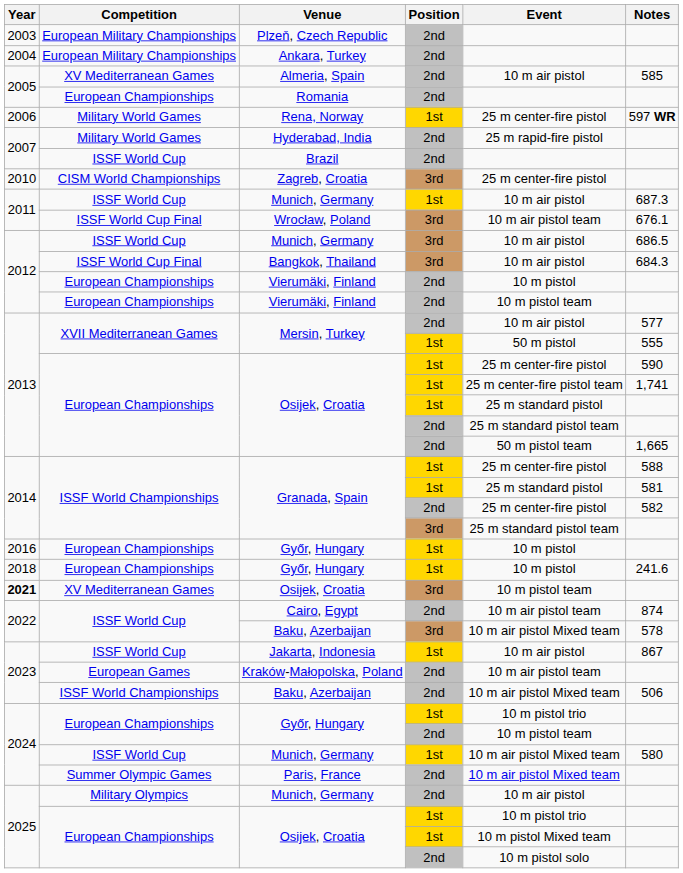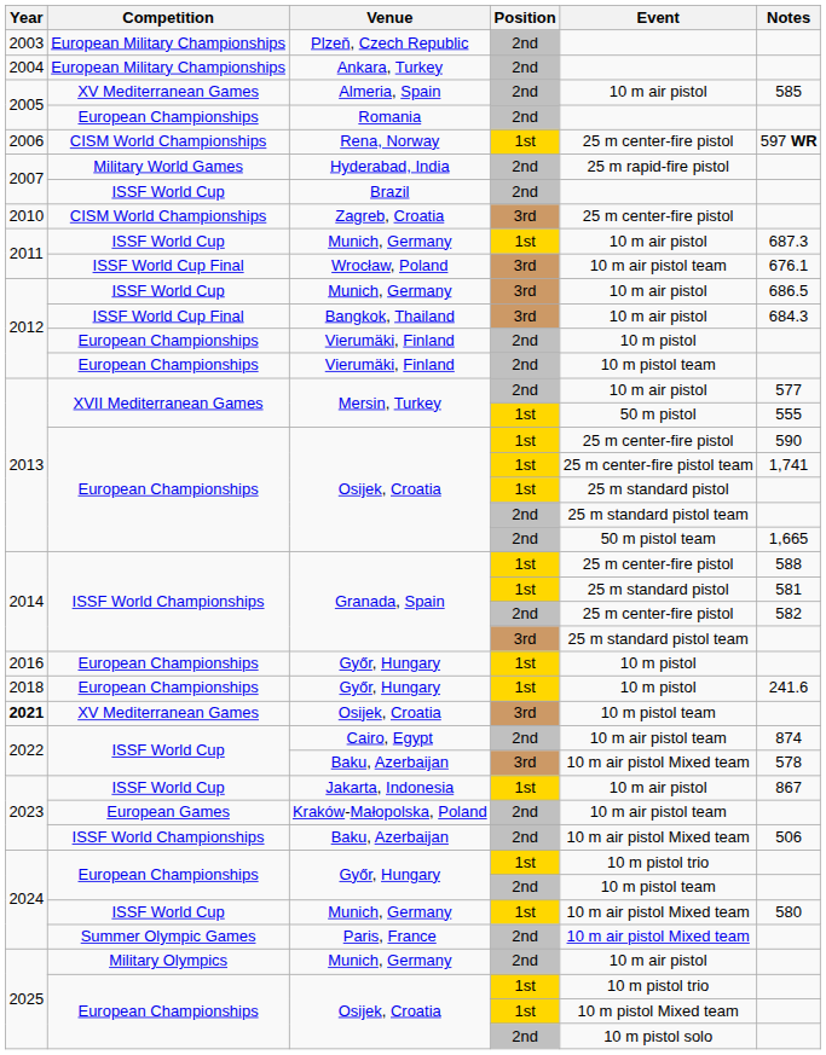 <table class="wikitable sortable" style="text-align: center;">
 <tr>
 <th scope="col">Year</th>
 <th scope="col">Competition</th>
 <th scope="col">Venue</th>
 <th scope="col">Position</th>
 <th scope="col">Event</th>
 <th scope="col">Notes</th>
 </tr>
 <tr>
 <td>2003</td>
 <td><a href='#'>European Military Championships</a></td>
 <td><a href='#'>Plzeň</a>, <a href='#'>Czech Republic</a></td>
 <td bgcolor=silver>2nd</td>
 <td></td>
 <td></td>
 </tr>
 <tr>
 <td>2004</td>
 <td><a href='#'>European Military Championships</a></td>
 <td><a href='#'>Ankara</a>, <a href='#'>Turkey</a></td>
 <td bgcolor=silver>2nd</td>
 <td></td>
 <td></td>
 </tr>
 <tr>
 <td rowspan=2>2005</td>
 <td><a href='#'>XV Mediterranean Games</a></td>
 <td><a href='#'>Almeria</a>, <a href='#'>Spain</a></td>
 <td bgcolor=silver>2nd</td>
 <td>10 m air pistol</td>
 <td>585</td>
 </tr>
 <tr>
 <td><a href='#'>European Championships</a></td>
 <td><a href='#'>Romania</a></td>
 <td bgcolor=silver>2nd</td>
 <td></td>
 <td></td>
 </tr>
 <tr>
 <td>2006</td>
-<td><a href='#'>Military World Games</a></td>
+<td><a href='#'>CISM World Championships</a></td>
 <td><a href='#'>Rena, Norway</a></td>
 <td bgcolor=gold>1st</td>
 <td>25 m center-fire pistol</td>
 <td>597 <strong>WR</strong></td>
 </tr>
 <tr>
 <td rowspan=2>2007</td>
 <td><a href='#'>Military World Games</a></td>
 <td><a href='#'>Hyderabad, India</a></td>
 <td bgcolor=silver>2nd</td>
 <td>25 m rapid-fire pistol</td>
 <td></td>
 </tr>
 <tr>
 <td><a href='#'>ISSF World Cup</a></td>
 <td><a href='#'>Brazil</a></td>
 <td bgcolor=silver>2nd</td>
 <td></td>
 <td></td>
 </tr>
 <tr>
 <td>2010</td>
 <td><a href='#'>CISM World Championships</a></td>
 <td><a href='#'>Zagreb</a>, <a href='#'>Croatia</a></td>
 <td bgcolor="#cc9966">3rd</td>
 <td>25 m center-fire pistol</td>
 <td></td>
 </tr>
 <tr>
 <td rowspan=2>2011</td>
 <td><a href='#'>ISSF World Cup</a></td>
 <td><a href='#'>Munich</a>, <a href='#'>Germany</a></td>
 <td bgcolor=gold>1st</td>
 <td>10 m air pistol</td>
 <td>687.3</td>
 </tr>
 <tr>
 <td><a href='#'>ISSF World Cup Final</a></td>
 <td><a href='#'>Wrocław</a>, <a href='#'>Poland</a></td>
 <td bgcolor="#cc9966">3rd</td>
 <td>10 m air pistol team</td>
 <td>676.1</td>
 </tr>
 <tr>
 <td rowspan=4>2012</td>
 <td><a href='#'>ISSF World Cup</a></td>
 <td><a href='#'>Munich</a>, <a href='#'>Germany</a></td>
 <td bgcolor="#cc9966">3rd</td>
 <td>10 m air pistol</td>
 <td>686.5</td>
 </tr>
 <tr>
 <td><a href='#'>ISSF World Cup Final</a></td>
 <td><a href='#'>Bangkok</a>, <a href='#'>Thailand</a></td>
 <td bgcolor="#cc9966">3rd</td>
 <td>10 m air pistol</td>
 <td>684.3</td>
 </tr>
 <tr>
 <td><a href='#'>European Championships</a></td>
 <td><a href='#'>Vierumäki</a>, <a href='#'>Finland</a></td>
 <td bgcolor=silver>2nd</td>
 <td>10 m pistol</td>
 <td></td>
 </tr>
 <tr>
 <td><a href='#'>European Championships</a></td>
 <td><a href='#'>Vierumäki</a>, <a href='#'>Finland</a></td>
 <td bgcolor=silver>2nd</td>
 <td>10 m pistol team</td>
 <td></td>
 </tr>
 <tr>
 <td rowspan=7>2013</td>
 <td rowspan=2><a href='#'>XVII Mediterranean Games</a></td>
 <td rowspan=2><a href='#'>Mersin</a>, <a href='#'>Turkey</a></td>
 <td bgcolor=silver>2nd</td>
 <td>10 m air pistol</td>
 <td>577</td>
 </tr>
 <tr>
 <td bgcolor=gold>1st</td>
 <td>50 m pistol</td>
 <td>555</td>
 </tr>
 <tr>
 <td rowspan=5><a href='#'>European Championships</a></td>
 <td rowspan=5><a href='#'>Osijek</a>, <a href='#'>Croatia</a></td>
 <td bgcolor=gold>1st</td>
 <td>25 m center-fire pistol</td>
 <td>590</td>
 </tr>
 <tr>
 <td bgcolor=gold>1st</td>
 <td>25 m center-fire pistol team</td>
 <td>1,741</td>
 </tr>
 <tr>
 <td bgcolor=gold>1st</td>
 <td>25 m standard pistol</td>
 <td></td>
 </tr>
 <tr>
 <td bgcolor=silver>2nd</td>
 <td>25 m standard pistol team</td>
 <td></td>
 </tr>
 <tr>
 <td bgcolor=silver>2nd</td>
 <td>50 m pistol team</td>
 <td>1,665</td>
 </tr>
 <tr>
 <td rowspan=4>2014</td>
 <td rowspan=4><a href='#'>ISSF World Championships</a></td>
 <td rowspan=4><a href='#'>Granada</a>, <a href='#'>Spain</a></td>
 <td bgcolor=gold>1st</td>
 <td>25 m center-fire pistol</td>
 <td>588</td>
 </tr>
 <tr>
 <td bgcolor=gold>1st</td>
 <td>25 m standard pistol</td>
 <td>581</td>
 </tr>
 <tr>
 <td bgcolor=silver>2nd</td>
 <td>25 m center-fire pistol</td>
 <td>582</td>
 </tr>
 <tr>
 <td bgcolor=#c96>3rd</td>
 <td>25 m standard pistol team</td>
 <td></td>
 </tr>
 <tr>
 <td>2016</td>
 <td><a href='#'>European Championships</a></td>
 <td><a href='#'>Győr</a>, <a href='#'>Hungary</a></td>
 <td bgcolor=gold>1st</td>
 <td>10 m pistol</td>
 <td></td>
 </tr>
 <tr>
 <td>2018</td>
 <td><a href='#'>European Championships</a></td>
 <td><a href='#'>Győr</a>, <a href='#'>Hungary</a></td>
 <td bgcolor=gold>1st</td>
 <td>10 m pistol</td>
 <td>241.6</td>
 </tr>
 <tr>
 <td><strong>2021</strong></td>
 <td><a href='#'>XV Mediterranean Games</a></td>
 <td><a href='#'>Osijek</a>, <a href='#'>Croatia</a></td>
 <td bgcolor=#c96>3rd</td>
 <td>10 m pistol team</td>
 <td></td>
 </tr>
 <tr>
 <td rowspan=2>2022</td>
 <td rowspan=2><a href='#'>ISSF World Cup</a></td>
 <td><a href='#'>Cairo</a>, <a href='#'>Egypt</a></td>
 <td bgcolor=silver>2nd</td>
 <td>10 m air pistol team</td>
 <td>874</td>
 </tr>
 <tr>
 <td><a href='#'>Baku</a>, <a href='#'>Azerbaijan</a></td>
 <td bgcolor=#c96>3rd</td>
 <td>10 m air pistol Mixed team</td>
 <td>578</td>
 </tr>
 <tr>
 <td rowspan=3>2023</td>
 <td><a href='#'>ISSF World Cup</a></td>
 <td><a href='#'>Jakarta</a>, <a href='#'>Indonesia</a></td>
 <td bgcolor=gold>1st</td>
 <td>10 m air pistol</td>
 <td>867</td>
 </tr>
 <tr>
 <td><a href='#'>European Games</a></td>
 <td><a href='#'>Kraków</a>-<a href='#'>Małopolska</a>, <a href='#'>Poland</a></td>
 <td bgcolor=silver>2nd</td>
 <td>10 m air pistol team</td>
 <td></td>
 </tr>
 <tr>
 <td><a href='#'>ISSF World Championships</a></td>
 <td><a href='#'>Baku</a>, <a href='#'>Azerbaijan</a></td>
 <td bgcolor=silver>2nd</td>
 <td>10 m air pistol Mixed team</td>
 <td>506</td>
 </tr>
 <tr>
 <td rowspan=4>2024</td>
 <td rowspan=2><a href='#'>European Championships</a></td>
 <td rowspan=2><a href='#'>Győr</a>, <a href='#'>Hungary</a></td>
 <td bgcolor=gold>1st</td>
 <td>10 m pistol trio</td>
 <td></td>
 </tr>
 <tr>
 <td bgcolor=silver>2nd</td>
 <td>10 m pistol team</td>
 <td></td>
 </tr>
 <tr>
 <td><a href='#'>ISSF World Cup</a></td>
 <td><a href='#'>Munich</a>, <a href='#'>Germany</a></td>
 <td bgcolor=gold>1st</td>
 <td>10 m air pistol Mixed team</td>
 <td>580</td>
 </tr>
 <tr>
 <td><a href='#'>Summer Olympic Games</a></td>
 <td><a href='#'>Paris</a>, <a href='#'>France</a></td>
 <td bgcolor=silver>2nd</td>
 <td><a href='#'>10 m air pistol Mixed team</a></td>
 <td></td>
 </tr>
 <tr>
 <td rowspan=4>2025</td>
 <td><a href='#'>Military Olympics</a></td>
 <td><a href='#'>Munich</a>, <a href='#'>Germany</a></td>
 <td bgcolor=silver>2nd</td>
 <td>10 m air pistol</td>
 <td></td>
 </tr>
 <tr>
 <td rowspan=3><a href='#'>European Championships</a></td>
 <td rowspan=3><a href='#'>Osijek</a>, <a href='#'>Croatia</a></td>
 <td bgcolor=gold>1st</td>
 <td>10 m pistol trio</td>
 <td></td>
 </tr>
 <tr>
 <td bgcolor=gold>1st</td>
 <td>10 m pistol Mixed team</td>
 <td></td>
 </tr>
 <tr>
 <td bgcolor=silver>2nd</td>
 <td>10 m pistol solo</td>
 <td></td>
 </tr>
 </table>
